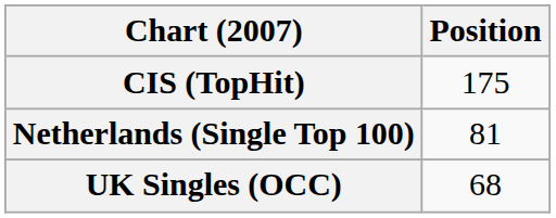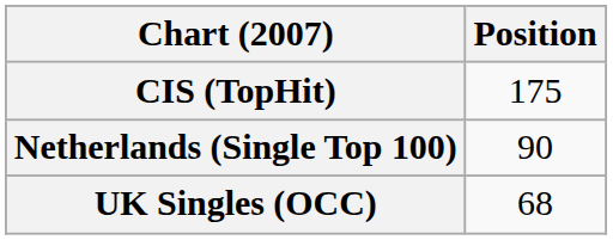 <table class="wikitable sortable plainrowheaders" style="text-align:center">
 <tr>
 <th scope="col">Chart (2007)</th>
 <th scope="col">Position</th>
 </tr>
 <tr>
 <th scope="row">CIS (TopHit)</th>
 <td>175</td>
 </tr>
 <tr>
 <th scope="row">Netherlands (Single Top 100)</th>
-<td align="center">81</td>
+<td align="center">90</td>
 </tr>
 <tr>
 <th scope="row">UK Singles (OCC)</th>
 <td align="center">68</td>
 </tr>
 </table>
